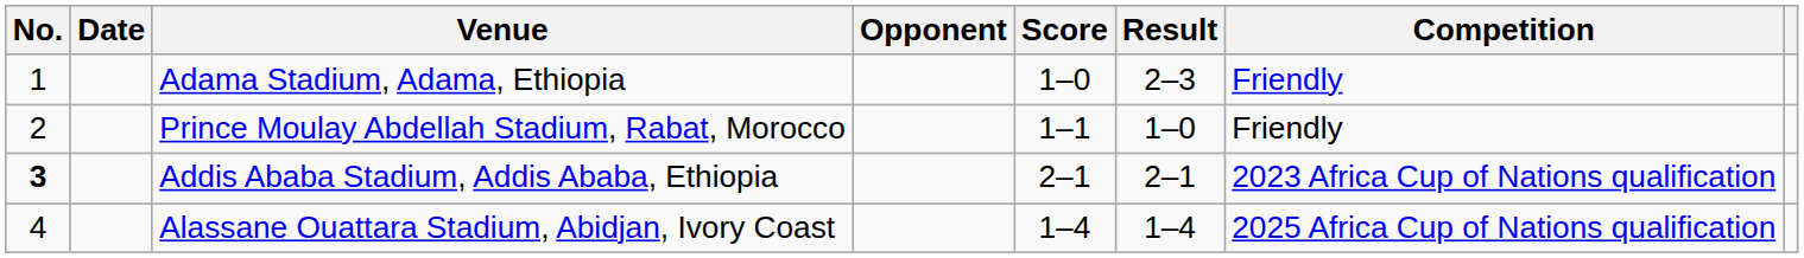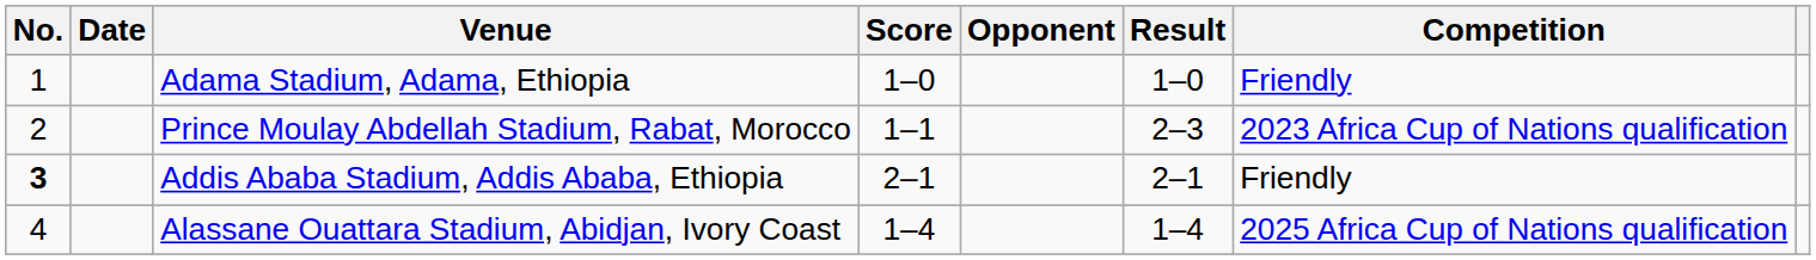 <table class="wikitable sortable">
 <tr>
 <th scope="col">No.</th>
 <th scope="col">Date</th>
 <th scope="col">Venue</th>
+<th scope="col">Score</th>
 <th scope="col">Opponent</th>
-<th scope="col">Score</th>
 <th scope="col">Result</th>
 <th scope="col">Competition</th>
 <th scope="col" class="unsortable"></th>
 </tr>
 <tr>
 <td style="text-align:center">1</td>
 <td></td>
 <td><a href='#'>Adama Stadium</a>, <a href='#'>Adama</a>, Ethiopia</td>
+<td style="text-align:center">1–0</td>
 <td></td>
 <td style="text-align:center">1–0</td>
-<td style="text-align:center">2–3</td>
 <td><a href='#'>Friendly</a></td>
 <td></td>
 </tr>
 <tr>
 <td style="text-align:center">2</td>
 <td></td>
 <td><a href='#'>Prince Moulay Abdellah Stadium</a>, <a href='#'>Rabat</a>, Morocco</td>
+<td style="text-align:center">1–1</td>
 <td></td>
-<td style="text-align:center">1–1</td>
-<td style="text-align:center">1–0</td>
-<td>Friendly</td>
+<td style="text-align:center">2–3</td>
+<td><a href='#'>2023 Africa Cup of Nations qualification</a></td>
 <td></td>
 </tr>
 <tr>
 <td style="text-align:center"><strong>3</strong></td>
 <td></td>
 <td><a href='#'>Addis Ababa Stadium</a>, <a href='#'>Addis Ababa</a>, Ethiopia</td>
+<td style="text-align:center">2–1</td>
 <td></td>
 <td style="text-align:center">2–1</td>
-<td style="text-align:center">2–1</td>
-<td><a href='#'>2023 Africa Cup of Nations qualification</a></td>
+<td>Friendly</td>
 <td></td>
 </tr>
 <tr>
 <td style="text-align:center">4</td>
 <td></td>
 <td><a href='#'>Alassane Ouattara Stadium</a>, <a href='#'>Abidjan</a>, Ivory Coast</td>
+<td style="text-align:center">1–4</td>
 <td></td>
-<td style="text-align:center">1–4</td>
 <td style="text-align:center">1–4</td>
 <td><a href='#'>2025 Africa Cup of Nations qualification</a></td>
 <td></td>
 </tr>
 </table>
